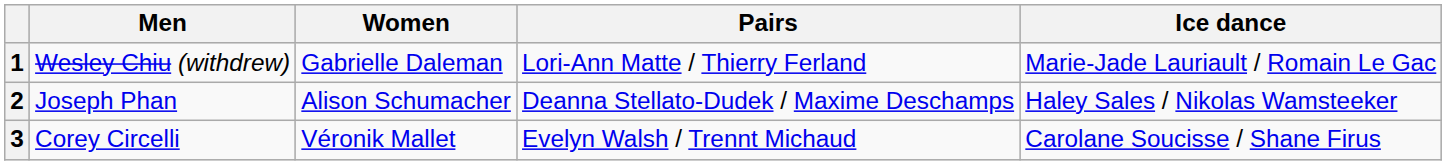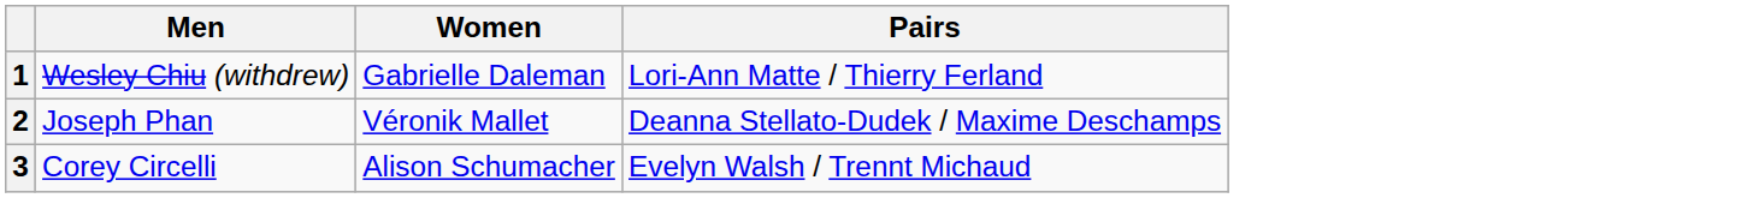 <table class="wikitable">
 <tr>
 <th></th>
 <th>Men</th>
 <th>Women</th>
 <th>Pairs</th>
-<th>Ice dance</th>
 </tr>
 <tr>
 <th>1</th>
 <td><a href='#'><s>Wesley Chiu</s></a> <em>(withdrew)</em></td>
 <td><a href='#'>Gabrielle Daleman</a></td>
 <td><a href='#'>Lori-Ann Matte</a> / <a href='#'>Thierry Ferland</a></td>
-<td><a href='#'>Marie-Jade Lauriault</a> / <a href='#'>Romain Le Gac</a></td>
 </tr>
 <tr>
 <th>2</th>
 <td><a href='#'>Joseph Phan</a></td>
-<td><a href='#'>Alison Schumacher</a></td>
+<td><a href='#'>Véronik Mallet</a></td>
 <td><a href='#'>Deanna Stellato-Dudek</a> / <a href='#'>Maxime Deschamps</a></td>
-<td><a href='#'>Haley Sales</a> / <a href='#'>Nikolas Wamsteeker</a></td>
 </tr>
 <tr>
 <th>3</th>
 <td><a href='#'>Corey Circelli</a></td>
-<td><a href='#'>Véronik Mallet</a></td>
+<td><a href='#'>Alison Schumacher</a></td>
 <td><a href='#'>Evelyn Walsh</a> / <a href='#'>Trennt Michaud</a></td>
-<td><a href='#'>Carolane Soucisse</a> / <a href='#'>Shane Firus</a></td>
 </tr>
 </table>
